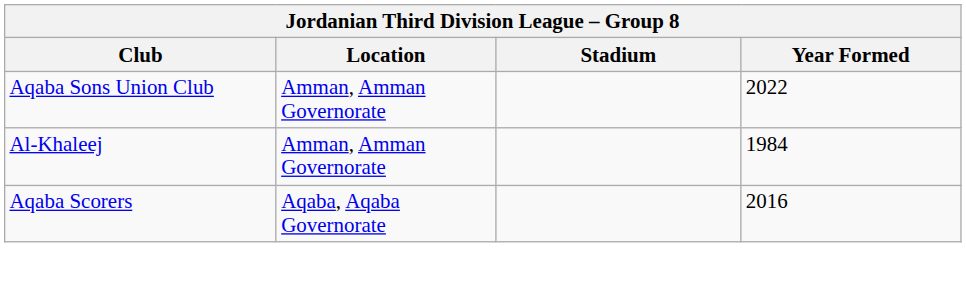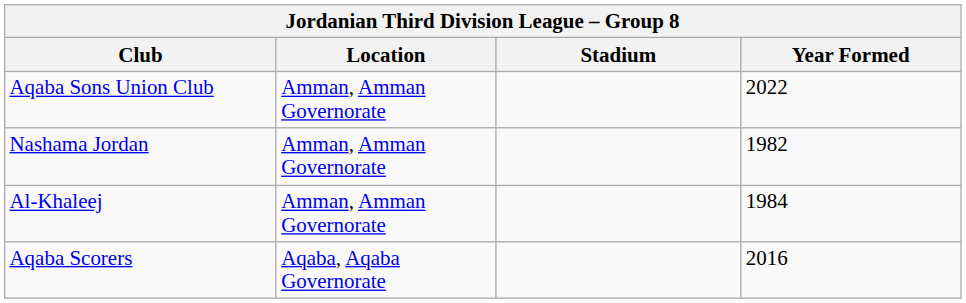 <table class="wikitable">
 <tr>
 <th colspan="4">Jordanian Third Division League – Group 8</th>
 </tr>
 <tr>
 <th style="width:200px;">Club</th>
 <th style="width:160px;">Location</th>
 <th style="width:180px;">Stadium</th>
 <th style="width:160px;">Year Formed</th>
 </tr>
 <tr style="vertical-align:top;">
 <td><a href='#'>Aqaba Sons Union Club</a></td>
 <td><a href='#'>Amman</a>, <a href='#'>Amman Governorate</a></td>
 <td></td>
 <td>2022</td>
 </tr>
 <tr style="vertical-align:top;">
+<td><a href='#'>Nashama Jordan</a></td>
+<td><a href='#'>Amman</a>, <a href='#'>Amman Governorate</a></td>
+<td></td>
+<td>1982</td>
+</tr>
+<tr style="vertical-align:top;">
 <td><a href='#'>Al-Khaleej</a></td>
 <td><a href='#'>Amman</a>, <a href='#'>Amman Governorate</a></td>
 <td></td>
 <td>1984</td>
 </tr>
 <tr style="vertical-align:top;">
 <td><a href='#'>Aqaba Scorers</a></td>
 <td><a href='#'>Aqaba</a>, <a href='#'>Aqaba Governorate</a></td>
 <td></td>
 <td>2016</td>
 </tr>
 </table>
